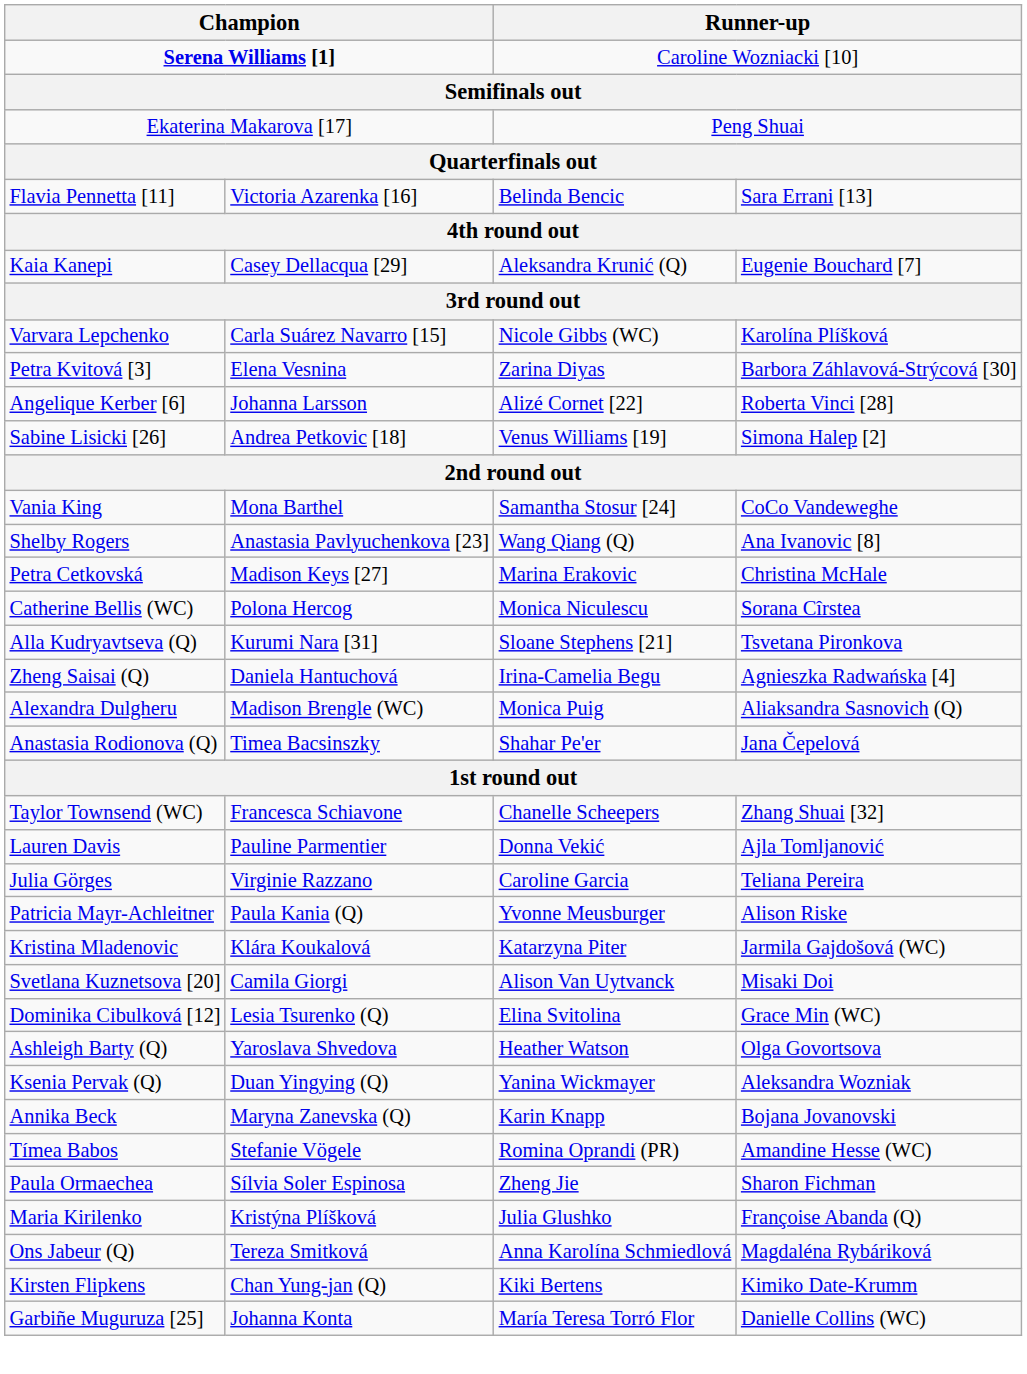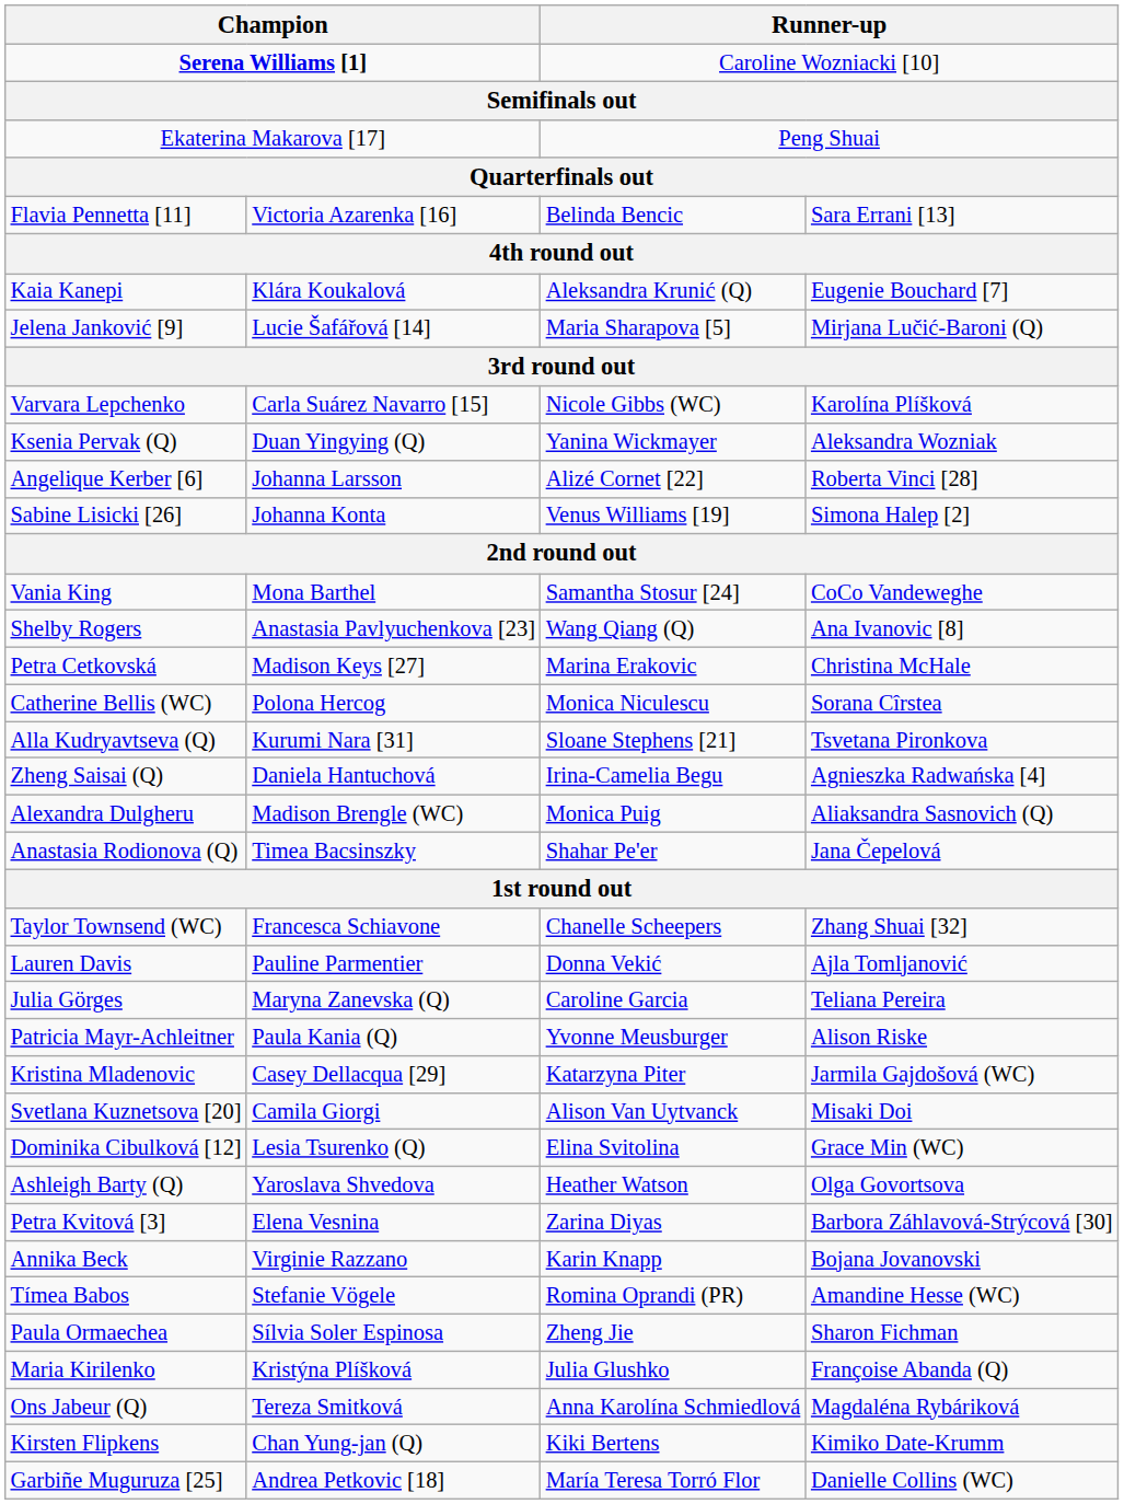 <table class="wikitable collapsible collapsed" style="font-size:90%">
 <tr style="font-size:110%">
 <th colspan="2"><strong>Champion</strong></th>
 <th colspan="2">Runner-up</th>
 </tr>
 <tr style="text-align:center;">
 <td colspan="2"> <strong><a href='#'>Serena Williams</a> [1]</strong></td>
 <td colspan="2"> <a href='#'>Caroline Wozniacki</a> [10]</td>
 </tr>
 <tr style="font-size:110%">
 <th colspan="4">Semifinals out</th>
 </tr>
 <tr style="text-align:center;">
 <td colspan="2"> <a href='#'>Ekaterina Makarova</a> [17]</td>
 <td colspan="2"> <a href='#'>Peng Shuai</a></td>
 </tr>
 <tr style="font-size:110%">
 <th colspan="4">Quarterfinals out</th>
 </tr>
 <tr>
 <td> <a href='#'>Flavia Pennetta</a> [11]</td>
 <td> <a href='#'>Victoria Azarenka</a> [16]</td>
 <td> <a href='#'>Belinda Bencic</a></td>
 <td> <a href='#'>Sara Errani</a> [13]</td>
 </tr>
 <tr style="font-size:110%">
 <th colspan="4">4th round out</th>
 </tr>
 <tr>
 <td> <a href='#'>Kaia Kanepi</a></td>
-<td> <a href='#'>Casey Dellacqua</a> [29]</td>
+<td> <a href='#'>Klára Koukalová</a></td>
 <td> <a href='#'>Aleksandra Krunić</a> (Q)</td>
 <td> <a href='#'>Eugenie Bouchard</a> [7]</td>
+</tr>
+<tr>
+<td> <a href='#'>Jelena Janković</a> [9]</td>
+<td> <a href='#'>Lucie Šafářová</a> [14]</td>
+<td> <a href='#'>Maria Sharapova</a> [5]</td>
+<td> <a href='#'>Mirjana Lučić-Baroni</a> (Q)</td>
 </tr>
 <tr style="font-size:110%">
 <th colspan="4">3rd round out</th>
 </tr>
 <tr>
 <td> <a href='#'>Varvara Lepchenko</a></td>
 <td> <a href='#'>Carla Suárez Navarro</a> [15]</td>
 <td> <a href='#'>Nicole Gibbs</a> (WC)</td>
 <td> <a href='#'>Karolína Plíšková</a></td>
 </tr>
 <tr>
-<td> <a href='#'>Petra Kvitová</a> [3]</td>
-<td> <a href='#'>Elena Vesnina</a></td>
-<td> <a href='#'>Zarina Diyas</a></td>
-<td> <a href='#'>Barbora Záhlavová-Strýcová</a> [30]</td>
+<td> <a href='#'>Ksenia Pervak</a> (Q)</td>
+<td> <a href='#'>Duan Yingying</a> (Q)</td>
+<td> <a href='#'>Yanina Wickmayer</a></td>
+<td> <a href='#'>Aleksandra Wozniak</a></td>
 </tr>
 <tr>
 <td> <a href='#'>Angelique Kerber</a> [6]</td>
 <td> <a href='#'>Johanna Larsson</a></td>
 <td> <a href='#'>Alizé Cornet</a> [22]</td>
 <td> <a href='#'>Roberta Vinci</a> [28]</td>
 </tr>
 <tr>
 <td> <a href='#'>Sabine Lisicki</a> [26]</td>
-<td> <a href='#'>Andrea Petkovic</a> [18]</td>
+<td> <a href='#'>Johanna Konta</a></td>
 <td> <a href='#'>Venus Williams</a> [19]</td>
 <td> <a href='#'>Simona Halep</a> [2]</td>
 </tr>
 <tr style="font-size:110%">
 <th colspan="4">2nd round out</th>
 </tr>
 <tr>
 <td> <a href='#'>Vania King</a></td>
 <td> <a href='#'>Mona Barthel</a></td>
 <td> <a href='#'>Samantha Stosur</a> [24]</td>
 <td> <a href='#'>CoCo Vandeweghe</a></td>
 </tr>
 <tr>
 <td> <a href='#'>Shelby Rogers</a></td>
 <td> <a href='#'>Anastasia Pavlyuchenkova</a> [23]</td>
 <td> <a href='#'>Wang Qiang</a> (Q)</td>
 <td> <a href='#'>Ana Ivanovic</a> [8]</td>
 </tr>
 <tr>
 <td> <a href='#'>Petra Cetkovská</a></td>
 <td> <a href='#'>Madison Keys</a> [27]</td>
 <td> <a href='#'>Marina Erakovic</a></td>
 <td> <a href='#'>Christina McHale</a></td>
 </tr>
 <tr>
 <td> <a href='#'>Catherine Bellis</a> (WC)</td>
 <td> <a href='#'>Polona Hercog</a></td>
 <td> <a href='#'>Monica Niculescu</a></td>
 <td> <a href='#'>Sorana Cîrstea</a></td>
 </tr>
 <tr>
 <td> <a href='#'>Alla Kudryavtseva</a> (Q)</td>
 <td> <a href='#'>Kurumi Nara</a> [31]</td>
 <td> <a href='#'>Sloane Stephens</a> [21]</td>
 <td> <a href='#'>Tsvetana Pironkova</a></td>
 </tr>
 <tr>
 <td> <a href='#'>Zheng Saisai</a> (Q)</td>
 <td> <a href='#'>Daniela Hantuchová</a></td>
 <td> <a href='#'>Irina-Camelia Begu</a></td>
 <td> <a href='#'>Agnieszka Radwańska</a> [4]</td>
 </tr>
 <tr>
 <td> <a href='#'>Alexandra Dulgheru</a></td>
 <td> <a href='#'>Madison Brengle</a> (WC)</td>
 <td> <a href='#'>Monica Puig</a></td>
 <td> <a href='#'>Aliaksandra Sasnovich</a> (Q)</td>
 </tr>
 <tr>
 <td> <a href='#'>Anastasia Rodionova</a> (Q)</td>
 <td> <a href='#'>Timea Bacsinszky</a></td>
 <td> <a href='#'>Shahar Pe'er</a></td>
 <td> <a href='#'>Jana Čepelová</a></td>
 </tr>
 <tr style="font-size:110%">
 <th colspan="4">1st round out</th>
 </tr>
 <tr>
 <td> <a href='#'>Taylor Townsend</a> (WC)</td>
 <td> <a href='#'>Francesca Schiavone</a></td>
 <td> <a href='#'>Chanelle Scheepers</a></td>
 <td> <a href='#'>Zhang Shuai</a> [32]</td>
 </tr>
 <tr>
 <td> <a href='#'>Lauren Davis</a></td>
 <td> <a href='#'>Pauline Parmentier</a></td>
 <td> <a href='#'>Donna Vekić</a></td>
 <td> <a href='#'>Ajla Tomljanović</a></td>
 </tr>
 <tr>
 <td> <a href='#'>Julia Görges</a></td>
-<td> <a href='#'>Virginie Razzano</a></td>
+<td> <a href='#'>Maryna Zanevska</a> (Q)</td>
 <td> <a href='#'>Caroline Garcia</a></td>
 <td> <a href='#'>Teliana Pereira</a></td>
 </tr>
 <tr>
 <td> <a href='#'>Patricia Mayr-Achleitner</a></td>
 <td> <a href='#'>Paula Kania</a> (Q)</td>
 <td> <a href='#'>Yvonne Meusburger</a></td>
 <td> <a href='#'>Alison Riske</a></td>
 </tr>
 <tr>
 <td> <a href='#'>Kristina Mladenovic</a></td>
-<td> <a href='#'>Klára Koukalová</a></td>
+<td> <a href='#'>Casey Dellacqua</a> [29]</td>
 <td> <a href='#'>Katarzyna Piter</a></td>
 <td> <a href='#'>Jarmila Gajdošová</a> (WC)</td>
 </tr>
 <tr>
 <td> <a href='#'>Svetlana Kuznetsova</a> [20]</td>
 <td> <a href='#'>Camila Giorgi</a></td>
 <td> <a href='#'>Alison Van Uytvanck</a></td>
 <td> <a href='#'>Misaki Doi</a></td>
 </tr>
 <tr>
 <td> <a href='#'>Dominika Cibulková</a> [12]</td>
 <td> <a href='#'>Lesia Tsurenko</a> (Q)</td>
 <td> <a href='#'>Elina Svitolina</a></td>
 <td> <a href='#'>Grace Min</a> (WC)</td>
 </tr>
 <tr>
 <td> <a href='#'>Ashleigh Barty</a> (Q)</td>
 <td> <a href='#'>Yaroslava Shvedova</a></td>
 <td> <a href='#'>Heather Watson</a></td>
 <td> <a href='#'>Olga Govortsova</a></td>
 </tr>
 <tr>
-<td> <a href='#'>Ksenia Pervak</a> (Q)</td>
-<td> <a href='#'>Duan Yingying</a> (Q)</td>
-<td> <a href='#'>Yanina Wickmayer</a></td>
-<td> <a href='#'>Aleksandra Wozniak</a></td>
+<td> <a href='#'>Petra Kvitová</a> [3]</td>
+<td> <a href='#'>Elena Vesnina</a></td>
+<td> <a href='#'>Zarina Diyas</a></td>
+<td> <a href='#'>Barbora Záhlavová-Strýcová</a> [30]</td>
 </tr>
 <tr>
 <td> <a href='#'>Annika Beck</a></td>
-<td> <a href='#'>Maryna Zanevska</a> (Q)</td>
+<td> <a href='#'>Virginie Razzano</a></td>
 <td> <a href='#'>Karin Knapp</a></td>
 <td> <a href='#'>Bojana Jovanovski</a></td>
 </tr>
 <tr>
 <td> <a href='#'>Tímea Babos</a></td>
 <td> <a href='#'>Stefanie Vögele</a></td>
 <td> <a href='#'>Romina Oprandi</a> (PR)</td>
 <td> <a href='#'>Amandine Hesse</a> (WC)</td>
 </tr>
 <tr>
 <td> <a href='#'>Paula Ormaechea</a></td>
 <td> <a href='#'>Sílvia Soler Espinosa</a></td>
 <td> <a href='#'>Zheng Jie</a></td>
 <td> <a href='#'>Sharon Fichman</a></td>
 </tr>
 <tr>
 <td> <a href='#'>Maria Kirilenko</a></td>
 <td> <a href='#'>Kristýna Plíšková</a></td>
 <td> <a href='#'>Julia Glushko</a></td>
 <td> <a href='#'>Françoise Abanda</a> (Q)</td>
 </tr>
 <tr>
 <td> <a href='#'>Ons Jabeur</a> (Q)</td>
 <td> <a href='#'>Tereza Smitková</a></td>
 <td> <a href='#'>Anna Karolína Schmiedlová</a></td>
 <td> <a href='#'>Magdaléna Rybáriková</a></td>
 </tr>
 <tr>
 <td> <a href='#'>Kirsten Flipkens</a></td>
 <td> <a href='#'>Chan Yung-jan</a> (Q)</td>
 <td> <a href='#'>Kiki Bertens</a></td>
 <td> <a href='#'>Kimiko Date-Krumm</a></td>
 </tr>
 <tr>
 <td> <a href='#'>Garbiñe Muguruza</a> [25]</td>
-<td> <a href='#'>Johanna Konta</a></td>
+<td> <a href='#'>Andrea Petkovic</a> [18]</td>
 <td> <a href='#'>María Teresa Torró Flor</a></td>
 <td> <a href='#'>Danielle Collins</a> (WC)</td>
 </tr>
 </table>
